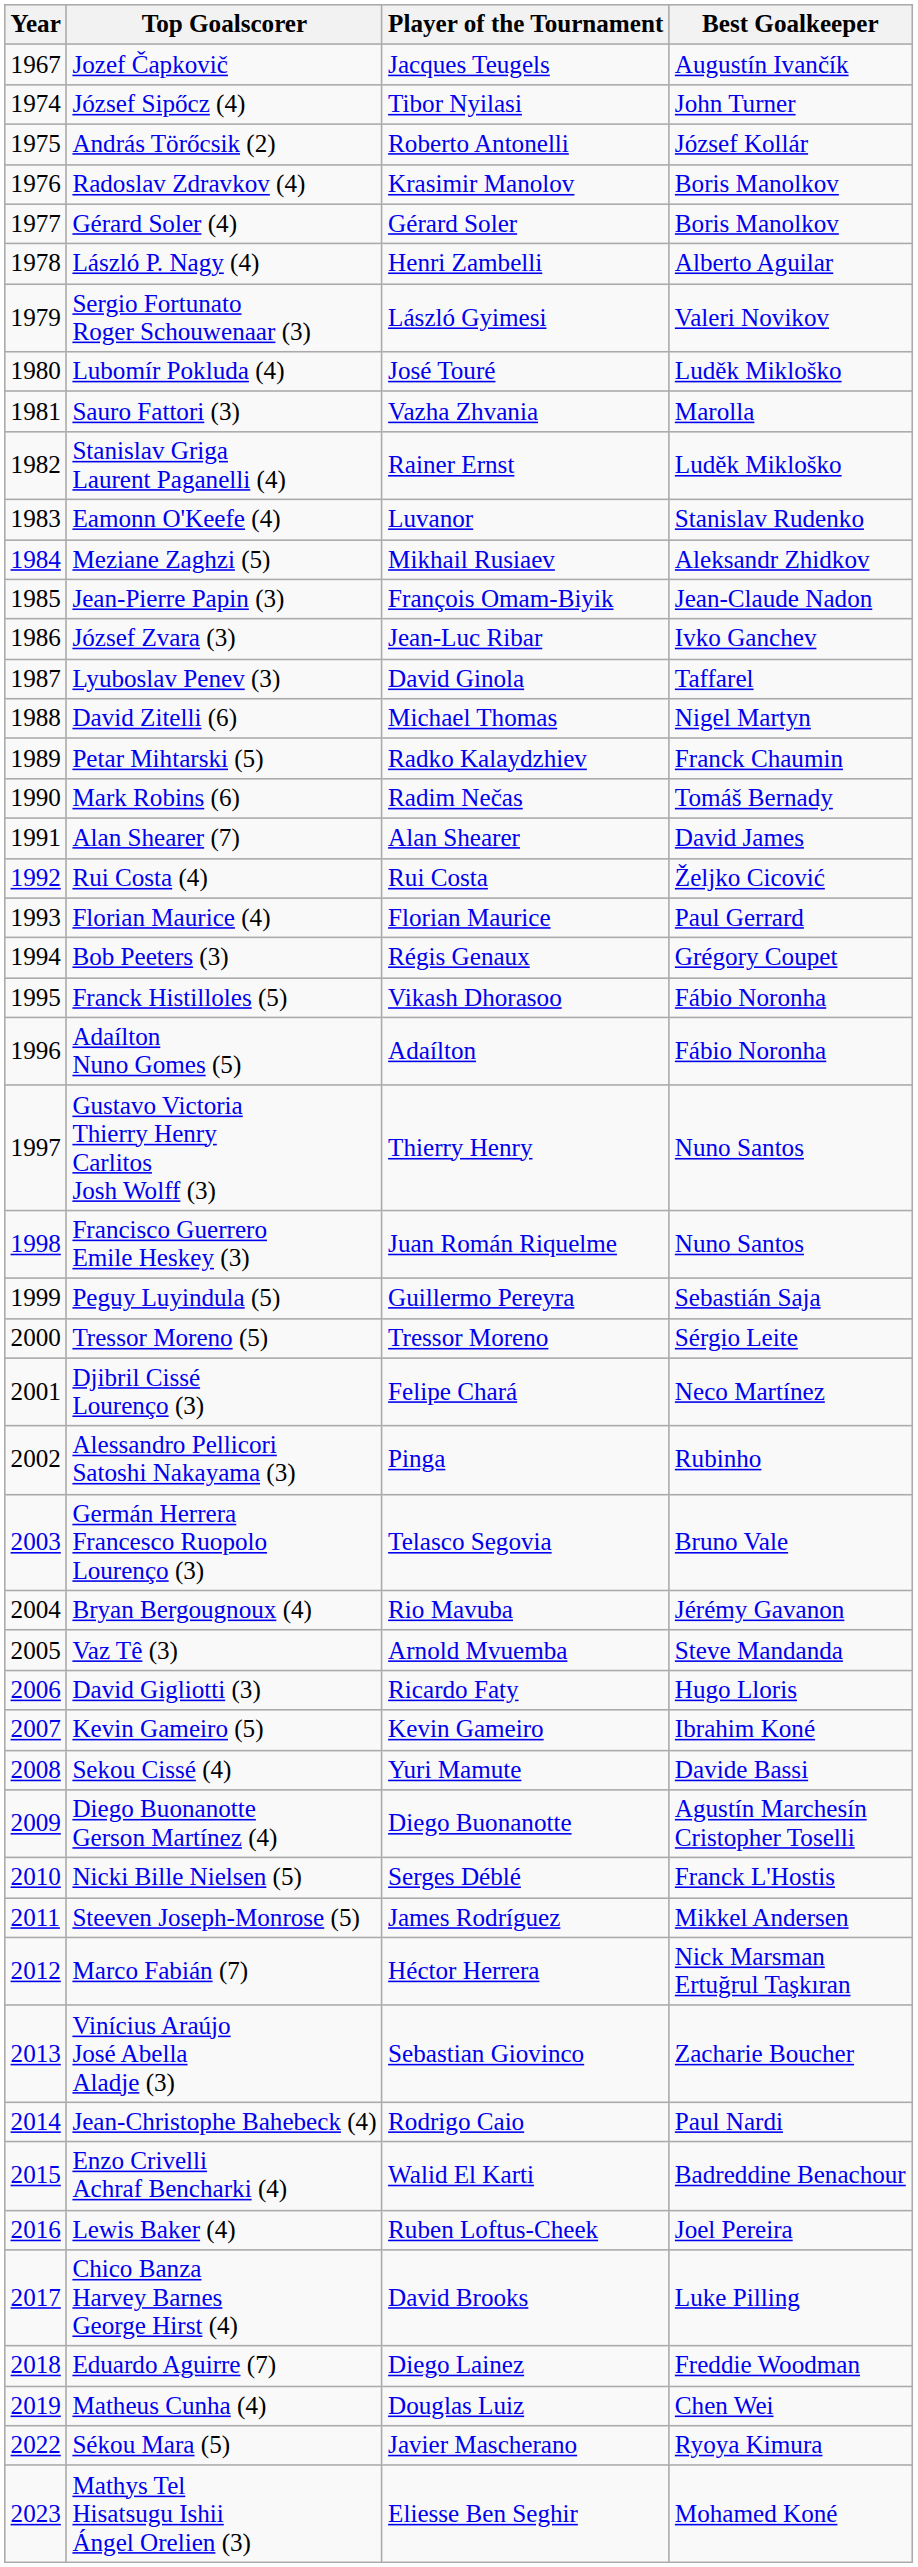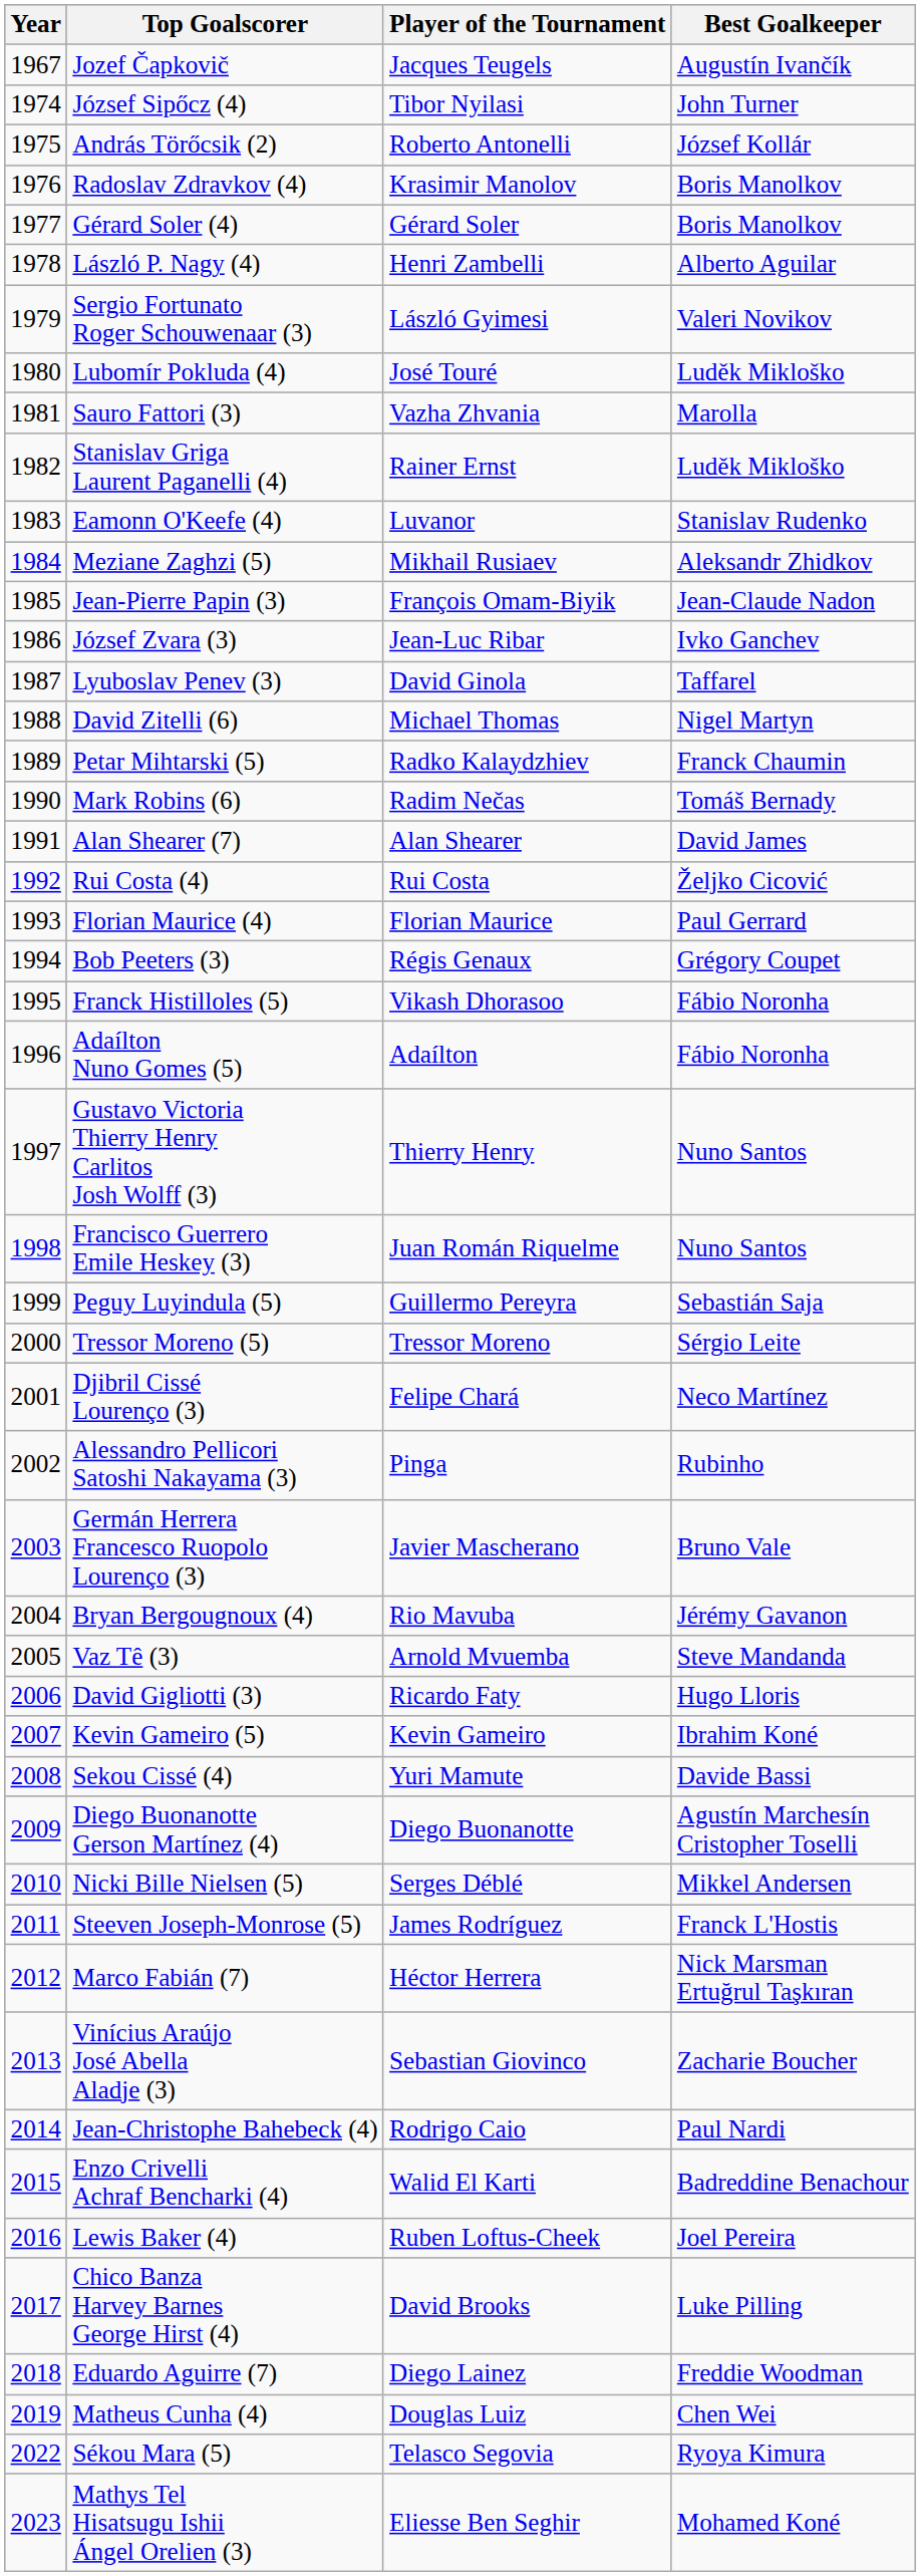 <table class="wikitable">
 <tr>
 <th>Year</th>
 <th>Top Goalscorer</th>
 <th>Player of the Tournament</th>
 <th>Best Goalkeeper</th>
 </tr>
 <tr>
 <td>1967</td>
 <td> <a href='#'>Jozef Čapkovič</a></td>
 <td> <a href='#'>Jacques Teugels</a></td>
 <td> <a href='#'>Augustín Ivančík</a></td>
 </tr>
 <tr>
 <td>1974</td>
 <td> <a href='#'>József Sipőcz</a> (4)</td>
 <td> <a href='#'>Tibor Nyilasi</a></td>
 <td> <a href='#'>John Turner</a></td>
 </tr>
 <tr>
 <td>1975</td>
 <td> <a href='#'>András Törőcsik</a> (2)</td>
 <td> <a href='#'>Roberto Antonelli</a></td>
 <td> <a href='#'>József Kollár</a></td>
 </tr>
 <tr>
 <td>1976</td>
 <td> <a href='#'>Radoslav Zdravkov</a> (4)</td>
 <td> <a href='#'>Krasimir Manolov</a></td>
 <td> <a href='#'>Boris Manolkov</a></td>
 </tr>
 <tr>
 <td>1977</td>
 <td> <a href='#'>Gérard Soler</a> (4)</td>
 <td> <a href='#'>Gérard Soler</a></td>
 <td> <a href='#'>Boris Manolkov</a></td>
 </tr>
 <tr>
 <td>1978</td>
 <td> <a href='#'>László P. Nagy</a> (4)</td>
 <td> <a href='#'>Henri Zambelli</a></td>
 <td> <a href='#'>Alberto Aguilar</a></td>
 </tr>
 <tr>
 <td>1979</td>
 <td> <a href='#'>Sergio Fortunato</a><br> <a href='#'>Roger Schouwenaar</a> (3)</td>
 <td> <a href='#'>László Gyimesi</a></td>
 <td> <a href='#'>Valeri Novikov</a></td>
 </tr>
 <tr>
 <td>1980</td>
 <td> <a href='#'>Lubomír Pokluda</a> (4)</td>
 <td> <a href='#'>José Touré</a></td>
 <td> <a href='#'>Luděk Mikloško</a></td>
 </tr>
 <tr>
 <td>1981</td>
 <td> <a href='#'>Sauro Fattori</a> (3)</td>
 <td> <a href='#'>Vazha Zhvania</a></td>
 <td> <a href='#'>Marolla</a></td>
 </tr>
 <tr>
 <td>1982</td>
 <td> <a href='#'>Stanislav Griga</a><br> <a href='#'>Laurent Paganelli</a> (4)</td>
 <td> <a href='#'>Rainer Ernst</a></td>
 <td> <a href='#'>Luděk Mikloško</a></td>
 </tr>
 <tr>
 <td>1983</td>
 <td> <a href='#'>Eamonn O'Keefe</a> (4)</td>
 <td> <a href='#'>Luvanor</a></td>
 <td> <a href='#'>Stanislav Rudenko</a></td>
 </tr>
 <tr>
 <td><a href='#'>1984</a></td>
 <td> <a href='#'>Meziane Zaghzi</a> (5)</td>
 <td> <a href='#'>Mikhail Rusiaev</a></td>
 <td> <a href='#'>Aleksandr Zhidkov</a></td>
 </tr>
 <tr>
 <td>1985</td>
 <td> <a href='#'>Jean-Pierre Papin</a> (3)</td>
 <td> <a href='#'>François Omam-Biyik</a></td>
 <td> <a href='#'>Jean-Claude Nadon</a></td>
 </tr>
 <tr>
 <td>1986</td>
 <td> <a href='#'>József Zvara</a> (3)</td>
 <td> <a href='#'>Jean-Luc Ribar</a></td>
 <td> <a href='#'>Ivko Ganchev</a></td>
 </tr>
 <tr>
 <td>1987</td>
 <td> <a href='#'>Lyuboslav Penev</a> (3)</td>
 <td> <a href='#'>David Ginola</a></td>
 <td> <a href='#'>Taffarel</a></td>
 </tr>
 <tr>
 <td>1988</td>
 <td> <a href='#'>David Zitelli</a> (6)</td>
 <td> <a href='#'>Michael Thomas</a></td>
 <td> <a href='#'>Nigel Martyn</a></td>
 </tr>
 <tr>
 <td>1989</td>
 <td> <a href='#'>Petar Mihtarski</a> (5)</td>
 <td> <a href='#'>Radko Kalaydzhiev</a></td>
 <td> <a href='#'>Franck Chaumin</a></td>
 </tr>
 <tr>
 <td>1990</td>
 <td> <a href='#'>Mark Robins</a> (6)</td>
 <td> <a href='#'>Radim Nečas</a></td>
 <td> <a href='#'>Tomáš Bernady</a></td>
 </tr>
 <tr>
 <td>1991</td>
 <td> <a href='#'>Alan Shearer</a> (7)</td>
 <td> <a href='#'>Alan Shearer</a></td>
 <td> <a href='#'>David James</a></td>
 </tr>
 <tr>
 <td><a href='#'>1992</a></td>
 <td> <a href='#'>Rui Costa</a> (4)</td>
 <td> <a href='#'>Rui Costa</a></td>
 <td> <a href='#'>Željko Cicović</a></td>
 </tr>
 <tr>
 <td>1993</td>
 <td> <a href='#'>Florian Maurice</a> (4)</td>
 <td> <a href='#'>Florian Maurice</a></td>
 <td> <a href='#'>Paul Gerrard</a></td>
 </tr>
 <tr>
 <td>1994</td>
 <td> <a href='#'>Bob Peeters</a> (3)</td>
 <td> <a href='#'>Régis Genaux</a></td>
 <td> <a href='#'>Grégory Coupet</a></td>
 </tr>
 <tr>
 <td>1995</td>
 <td> <a href='#'>Franck Histilloles</a> (5)</td>
 <td> <a href='#'>Vikash Dhorasoo</a></td>
 <td> <a href='#'>Fábio Noronha</a></td>
 </tr>
 <tr>
 <td>1996</td>
 <td> <a href='#'>Adaílton</a><br> <a href='#'>Nuno Gomes</a> (5)</td>
 <td> <a href='#'>Adaílton</a></td>
 <td> <a href='#'>Fábio Noronha</a></td>
 </tr>
 <tr>
 <td>1997</td>
 <td> <a href='#'>Gustavo Victoria</a><br> <a href='#'>Thierry Henry</a><br> <a href='#'>Carlitos</a><br> <a href='#'>Josh Wolff</a> (3)</td>
 <td> <a href='#'>Thierry Henry</a></td>
 <td> <a href='#'>Nuno Santos</a></td>
 </tr>
 <tr>
 <td><a href='#'>1998</a></td>
 <td> <a href='#'>Francisco Guerrero</a><br> <a href='#'>Emile Heskey</a> (3)</td>
 <td> <a href='#'>Juan Román Riquelme</a></td>
 <td> <a href='#'>Nuno Santos</a></td>
 </tr>
 <tr>
 <td>1999</td>
 <td> <a href='#'>Peguy Luyindula</a> (5)</td>
 <td> <a href='#'>Guillermo Pereyra</a></td>
 <td> <a href='#'>Sebastián Saja</a></td>
 </tr>
 <tr>
 <td>2000</td>
 <td> <a href='#'>Tressor Moreno</a> (5)</td>
 <td> <a href='#'>Tressor Moreno</a></td>
 <td> <a href='#'>Sérgio Leite</a></td>
 </tr>
 <tr>
 <td>2001</td>
 <td> <a href='#'>Djibril Cissé</a><br> <a href='#'>Lourenço</a> (3)</td>
 <td> <a href='#'>Felipe Chará</a></td>
 <td> <a href='#'>Neco Martínez</a></td>
 </tr>
 <tr>
 <td>2002</td>
 <td> <a href='#'>Alessandro Pellicori</a><br> <a href='#'>Satoshi Nakayama</a> (3)</td>
 <td> <a href='#'>Pinga</a></td>
 <td> <a href='#'>Rubinho</a></td>
 </tr>
 <tr>
 <td><a href='#'>2003</a></td>
 <td> <a href='#'>Germán Herrera</a><br> <a href='#'>Francesco Ruopolo</a><br> <a href='#'>Lourenço</a> (3)</td>
-<td> <a href='#'>Telasco Segovia</a></td>
+<td> <a href='#'>Javier Mascherano</a></td>
 <td> <a href='#'>Bruno Vale</a></td>
 </tr>
 <tr>
 <td>2004</td>
 <td> <a href='#'>Bryan Bergougnoux</a> (4)</td>
 <td> <a href='#'>Rio Mavuba</a></td>
 <td> <a href='#'>Jérémy Gavanon</a></td>
 </tr>
 <tr>
 <td>2005</td>
 <td> <a href='#'>Vaz Tê</a> (3)</td>
 <td> <a href='#'>Arnold Mvuemba</a></td>
 <td> <a href='#'>Steve Mandanda</a></td>
 </tr>
 <tr>
 <td><a href='#'>2006</a></td>
 <td> <a href='#'>David Gigliotti</a> (3)</td>
 <td> <a href='#'>Ricardo Faty</a></td>
 <td> <a href='#'>Hugo Lloris</a></td>
 </tr>
 <tr>
 <td><a href='#'>2007</a></td>
 <td> <a href='#'>Kevin Gameiro</a> (5)</td>
 <td> <a href='#'>Kevin Gameiro</a></td>
 <td> <a href='#'>Ibrahim Koné</a></td>
 </tr>
 <tr>
 <td><a href='#'>2008</a></td>
 <td> <a href='#'>Sekou Cissé</a> (4)</td>
 <td> <a href='#'>Yuri Mamute</a></td>
 <td> <a href='#'>Davide Bassi</a></td>
 </tr>
 <tr>
 <td><a href='#'>2009</a></td>
 <td> <a href='#'>Diego Buonanotte</a><br> <a href='#'>Gerson Martínez</a> (4)</td>
 <td> <a href='#'>Diego Buonanotte</a></td>
 <td> <a href='#'>Agustín Marchesín</a><br> <a href='#'>Cristopher Toselli</a></td>
 </tr>
 <tr>
 <td><a href='#'>2010</a></td>
 <td> <a href='#'>Nicki Bille Nielsen</a> (5)</td>
 <td> <a href='#'>Serges Déblé</a></td>
-<td> <a href='#'>Franck L'Hostis</a></td>
+<td> <a href='#'>Mikkel Andersen</a></td>
 </tr>
 <tr>
 <td><a href='#'>2011</a></td>
 <td> <a href='#'>Steeven Joseph-Monrose</a> (5)</td>
 <td> <a href='#'>James Rodríguez</a></td>
-<td> <a href='#'>Mikkel Andersen</a></td>
+<td> <a href='#'>Franck L'Hostis</a></td>
 </tr>
 <tr>
 <td><a href='#'>2012</a></td>
 <td> <a href='#'>Marco Fabián</a> (7)</td>
 <td> <a href='#'>Héctor Herrera</a></td>
 <td> <a href='#'>Nick Marsman</a><br> <a href='#'>Ertuğrul Taşkıran</a></td>
 </tr>
 <tr>
 <td><a href='#'>2013</a></td>
 <td> <a href='#'>Vinícius Araújo</a><br> <a href='#'>José Abella</a><br> <a href='#'>Aladje</a> (3)</td>
 <td> <a href='#'>Sebastian Giovinco</a></td>
 <td> <a href='#'>Zacharie Boucher</a></td>
 </tr>
 <tr>
 <td><a href='#'>2014</a></td>
 <td> <a href='#'>Jean-Christophe Bahebeck</a> (4)</td>
 <td> <a href='#'>Rodrigo Caio</a></td>
 <td> <a href='#'>Paul Nardi</a></td>
 </tr>
 <tr>
 <td><a href='#'>2015</a></td>
 <td> <a href='#'>Enzo Crivelli</a><br> <a href='#'>Achraf Bencharki</a> (4)</td>
 <td> <a href='#'>Walid El Karti</a></td>
 <td> <a href='#'>Badreddine Benachour</a></td>
 </tr>
 <tr>
 <td><a href='#'>2016</a></td>
 <td> <a href='#'>Lewis Baker</a> (4)</td>
 <td> <a href='#'>Ruben Loftus-Cheek</a></td>
 <td> <a href='#'>Joel Pereira</a></td>
 </tr>
 <tr>
 <td><a href='#'>2017</a></td>
 <td> <a href='#'>Chico Banza</a><br> <a href='#'>Harvey Barnes</a><br> <a href='#'>George Hirst</a> (4)</td>
 <td> <a href='#'>David Brooks</a></td>
 <td> <a href='#'>Luke Pilling</a></td>
 </tr>
 <tr>
 <td><a href='#'>2018</a></td>
 <td> <a href='#'>Eduardo Aguirre</a> (7)</td>
 <td> <a href='#'>Diego Lainez</a></td>
 <td> <a href='#'>Freddie Woodman</a></td>
 </tr>
 <tr>
 <td><a href='#'>2019</a></td>
 <td> <a href='#'>Matheus Cunha</a> (4)</td>
 <td> <a href='#'>Douglas Luiz</a></td>
 <td> <a href='#'>Chen Wei</a></td>
 </tr>
 <tr>
 <td><a href='#'>2022</a></td>
 <td> <a href='#'>Sékou Mara</a> (5)</td>
-<td> <a href='#'>Javier Mascherano</a></td>
+<td> <a href='#'>Telasco Segovia</a></td>
 <td> <a href='#'>Ryoya Kimura</a></td>
 </tr>
 <tr>
 <td><a href='#'>2023</a></td>
 <td> <a href='#'>Mathys Tel</a><br> <a href='#'>Hisatsugu Ishii</a><br>  <a href='#'>Ángel Orelien</a> (3)</td>
 <td> <a href='#'>Eliesse Ben Seghir</a></td>
 <td> <a href='#'>Mohamed Koné</a></td>
 </tr>
 </table>
